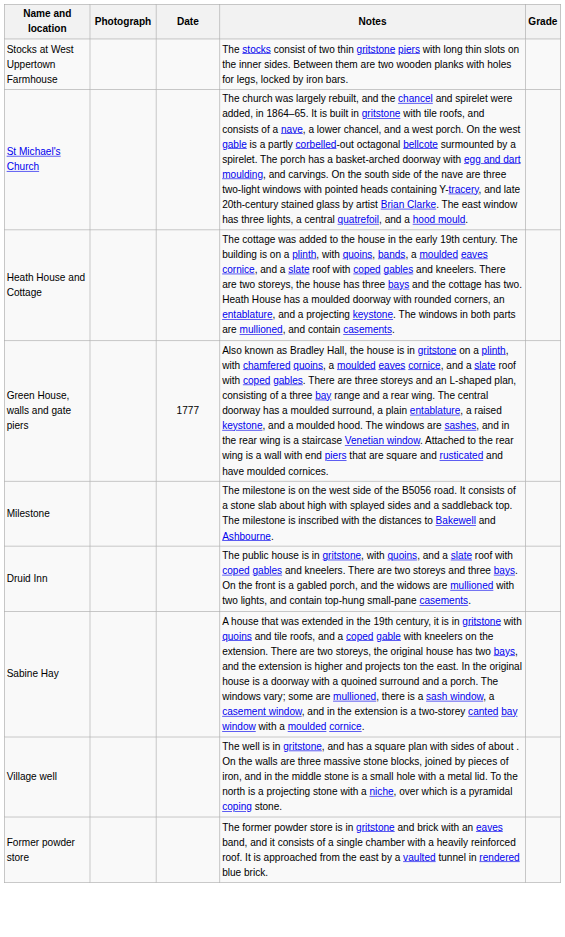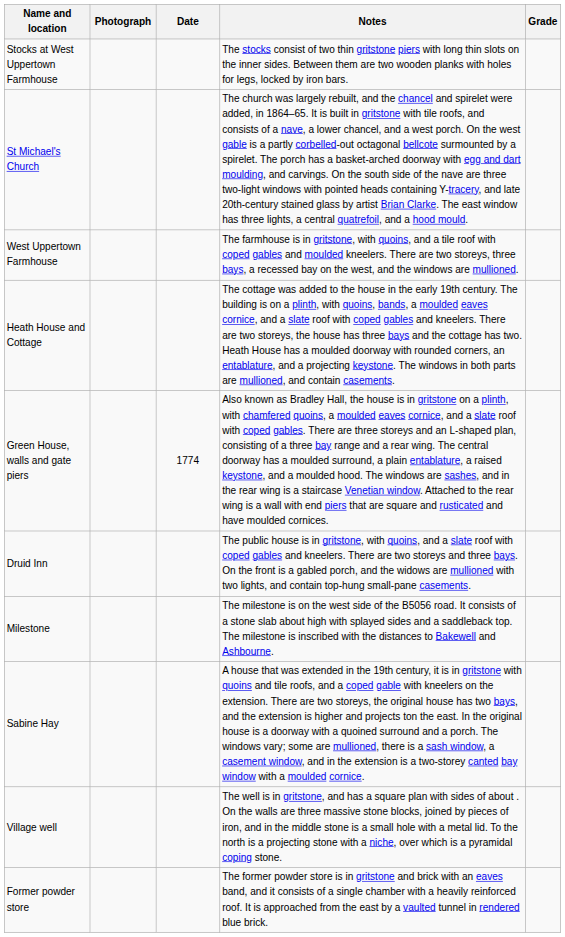 <table class="wikitable sortable plainrowheaders" style="width:100%; border:0; text-align:left; line-height:150%;">
 <tr>
 <th scope="col"  style="width:150px">Name and location</th>
 <th scope="col"  style="width:100px" class="unsortable">Photograph</th>
 <th scope="col"  style="width:120px">Date</th>
 <th scope="col"  style="width:650px" class="unsortable">Notes</th>
 <th scope="col"  style="width:50px">Grade</th>
 </tr>
 <tr>
 <td>Stocks at West Uppertown Farmhouse<br><small></small></td>
 <td></td>
 <td align="center"></td>
 <td>The <a href='#'>stocks</a> consist of two thin <a href='#'>gritstone</a> <a href='#'>piers</a> with long thin slots on the inner sides.  Between them are two wooden planks with holes for legs, locked by iron bars.</td>
 <td align="center" ></td>
 </tr>
 <tr>
 <td><a href='#'>St Michael's Church</a><br><small></small></td>
 <td></td>
 <td align="center"></td>
 <td>The church was largely rebuilt, and the <a href='#'>chancel</a> and spirelet were added, in 1864–65.  It is built in <a href='#'>gritstone</a> with tile roofs, and consists of a <a href='#'>nave</a>, a lower chancel, and a west porch.  On the west <a href='#'>gable</a> is a partly <a href='#'>corbelled</a>-out octagonal <a href='#'>bellcote</a> surmounted by a spirelet. The porch has a basket-arched doorway with <a href='#'>egg and dart</a> <a href='#'>moulding</a>, and carvings.  On the south side of the nave are three two-light windows with pointed heads containing Y-<a href='#'>tracery</a>, and late 20th-century stained glass by artist <a href='#'>Brian Clarke</a>. The east window has three lights, a central <a href='#'>quatrefoil</a>, and a <a href='#'>hood mould</a>.</td>
 <td align="center" ></td>
 </tr>
 <tr>
+<td>West Uppertown Farmhouse<br><small></small></td>
+<td></td>
+<td align="center"></td>
+<td>The farmhouse is in <a href='#'>gritstone</a>, with <a href='#'>quoins</a>, and a tile roof with <a href='#'>coped</a> <a href='#'>gables</a> and <a href='#'>moulded</a> kneelers.  There are two storeys, three <a href='#'>bays</a>, a recessed bay on the west, and the windows are <a href='#'>mullioned</a>.</td>
+<td align="center" ></td>
+</tr>
+<tr>
 <td>Heath House and Cottage<br><small></small></td>
 <td></td>
 <td align="center"></td>
 <td>The cottage was added to the house in the early 19th century.  The building is on a <a href='#'>plinth</a>, with <a href='#'>quoins</a>, <a href='#'>bands</a>, a <a href='#'>moulded</a> <a href='#'>eaves</a> <a href='#'>cornice</a>, and a <a href='#'>slate</a> roof with <a href='#'>coped</a> <a href='#'>gables</a> and kneelers.  There are two storeys, the house has three <a href='#'>bays</a> and the cottage has two.  Heath House has a moulded doorway with rounded corners, an <a href='#'>entablature</a>, and a projecting <a href='#'>keystone</a>.  The windows in both parts are <a href='#'>mullioned</a>, and contain <a href='#'>casements</a>.</td>
 <td align="center" ></td>
 </tr>
 <tr>
 <td>Green House, walls and gate piers<br><small></small></td>
 <td></td>
-<td align="center">1777</td>
+<td align="center">1774</td>
 <td>Also known as Bradley Hall, the house is in <a href='#'>gritstone</a> on a <a href='#'>plinth</a>, with <a href='#'>chamfered</a> <a href='#'>quoins</a>, a <a href='#'>moulded</a> <a href='#'>eaves</a> <a href='#'>cornice</a>, and a <a href='#'>slate</a> roof with <a href='#'>coped</a> <a href='#'>gables</a>.  There are three storeys and an L-shaped plan, consisting of a three <a href='#'>bay</a> range and a rear wing.  The central doorway has a moulded surround, a plain <a href='#'>entablature</a>, a raised <a href='#'>keystone</a>, and a moulded hood.  The windows are <a href='#'>sashes</a>, and in the rear wing is a staircase <a href='#'>Venetian window</a>.  Attached to the rear wing is a wall with end <a href='#'>piers</a> that are square and <a href='#'>rusticated</a> and have moulded cornices.</td>
+<td align="center" ></td>
+</tr>
+<tr>
+<td>Druid Inn<br><small></small></td>
+<td></td>
+<td align="center"></td>
+<td>The public house is in <a href='#'>gritstone</a>, with <a href='#'>quoins</a>, and a <a href='#'>slate</a> roof with <a href='#'>coped</a> <a href='#'>gables</a> and kneelers.  There are two storeys and three <a href='#'>bays</a>.  On the front is a gabled porch, and the widows are <a href='#'>mullioned</a> with two lights, and contain top-hung small-pane <a href='#'>casements</a>.</td>
 <td align="center" ></td>
 </tr>
 <tr>
 <td>Milestone<br><small></small></td>
 <td></td>
 <td align="center"></td>
 <td>The milestone is on the west side of the B5056 road.  It consists of a stone slab about  high with splayed sides and a saddleback top.  The milestone is inscribed with the distances to <a href='#'>Bakewell</a> and <a href='#'>Ashbourne</a>.</td>
-<td align="center" ></td>
-</tr>
-<tr>
-<td>Druid Inn<br><small></small></td>
-<td></td>
-<td align="center"></td>
-<td>The public house is in <a href='#'>gritstone</a>, with <a href='#'>quoins</a>, and a <a href='#'>slate</a> roof with <a href='#'>coped</a> <a href='#'>gables</a> and kneelers.  There are two storeys and three <a href='#'>bays</a>.  On the front is a gabled porch, and the widows are <a href='#'>mullioned</a> with two lights, and contain top-hung small-pane <a href='#'>casements</a>.</td>
 <td align="center" ></td>
 </tr>
 <tr>
 <td>Sabine Hay<br><small></small></td>
 <td></td>
 <td align="center"></td>
 <td>A house that was extended in the 19th century, it is in <a href='#'>gritstone</a> with <a href='#'>quoins</a> and tile roofs, and a <a href='#'>coped</a> <a href='#'>gable</a> with kneelers on the extension.  There are two storeys, the original house has two <a href='#'>bays</a>, and the extension is higher and projects ton the east.  In the original house is a doorway with a quoined surround and a porch.  The windows vary; some are <a href='#'>mullioned</a>, there is a <a href='#'>sash window</a>, a <a href='#'>casement window</a>, and in the extension is a two-storey <a href='#'>canted</a> <a href='#'>bay window</a> with a <a href='#'>moulded</a> <a href='#'>cornice</a>.</td>
 <td align="center" ></td>
 </tr>
 <tr>
 <td>Village well<br><small></small></td>
 <td></td>
 <td align="center"></td>
 <td>The well is in <a href='#'>gritstone</a>, and has a square plan with sides of about .  On the walls are three massive stone blocks, joined by pieces of iron, and in the middle stone is a small hole with a metal lid.  To the north is a projecting stone with a <a href='#'>niche</a>, over which is a pyramidal <a href='#'>coping</a> stone.</td>
 <td align="center" ></td>
 </tr>
 <tr>
 <td>Former powder store<br><small></small></td>
 <td></td>
 <td align="center"></td>
 <td>The former powder store is in <a href='#'>gritstone</a> and brick with an <a href='#'>eaves</a> band, and it consists of a single chamber with a heavily reinforced roof.  It is approached from the east by a <a href='#'>vaulted</a> tunnel in <a href='#'>rendered</a> blue brick.</td>
 <td align="center" ></td>
 </tr>
 <tr>
 </tr>
 </table>
